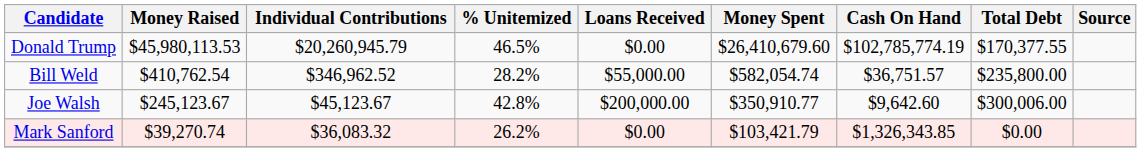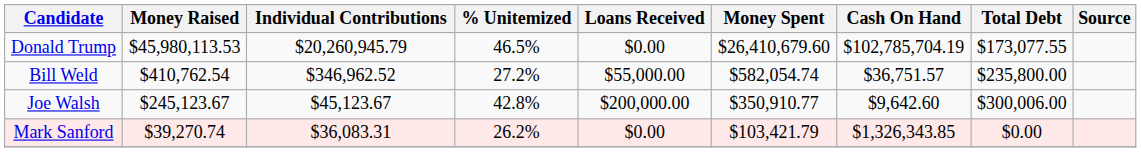 <table class="sortable wikitable" style="text-align:center; width:80%;">
 <tr>
 <th><a href='#'>Candidate</a></th>
 <th>Money Raised</th>
 <th>Individual Contributions</th>
 <th>% Unitemized</th>
 <th>Loans Received</th>
 <th>Money Spent</th>
 <th>Cash On Hand</th>
 <th>Total Debt</th>
 <th>Source</th>
 </tr>
 <tr>
 <td><a href='#'>Donald Trump</a></td>
 <td>$45,980,113.53</td>
 <td>$20,260,945.79</td>
 <td>46.5%</td>
 <td>$0.00</td>
 <td>$26,410,679.60</td>
-<td>$102,785,774.19</td>
-<td>$170,377.55</td>
+<td>$102,785,704.19</td>
+<td>$173,077.55</td>
 <td></td>
 </tr>
 <tr>
 <td><a href='#'>Bill Weld</a></td>
 <td>$410,762.54</td>
 <td>$346,962.52</td>
-<td>28.2%</td>
+<td>27.2%</td>
 <td>$55,000.00</td>
 <td>$582,054.74</td>
 <td>$36,751.57</td>
 <td>$235,800.00</td>
 <td></td>
 </tr>
 <tr>
 <td><a href='#'>Joe Walsh</a></td>
 <td>$245,123.67</td>
 <td>$45,123.67</td>
 <td>42.8%</td>
 <td>$200,000.00</td>
 <td>$350,910.77</td>
 <td>$9,642.60</td>
 <td>$300,006.00</td>
 <td></td>
 </tr>
 <tr style="background:#ffe8e8;">
 <td><a href='#'>Mark Sanford</a></td>
 <td>$39,270.74</td>
-<td>$36,083.32</td>
+<td>$36,083.31</td>
 <td>26.2%</td>
 <td>$0.00</td>
 <td>$103,421.79</td>
 <td>$1,326,343.85</td>
 <td>$0.00</td>
 <td></td>
 </tr>
 <tr>
 </tr>
 </table>
